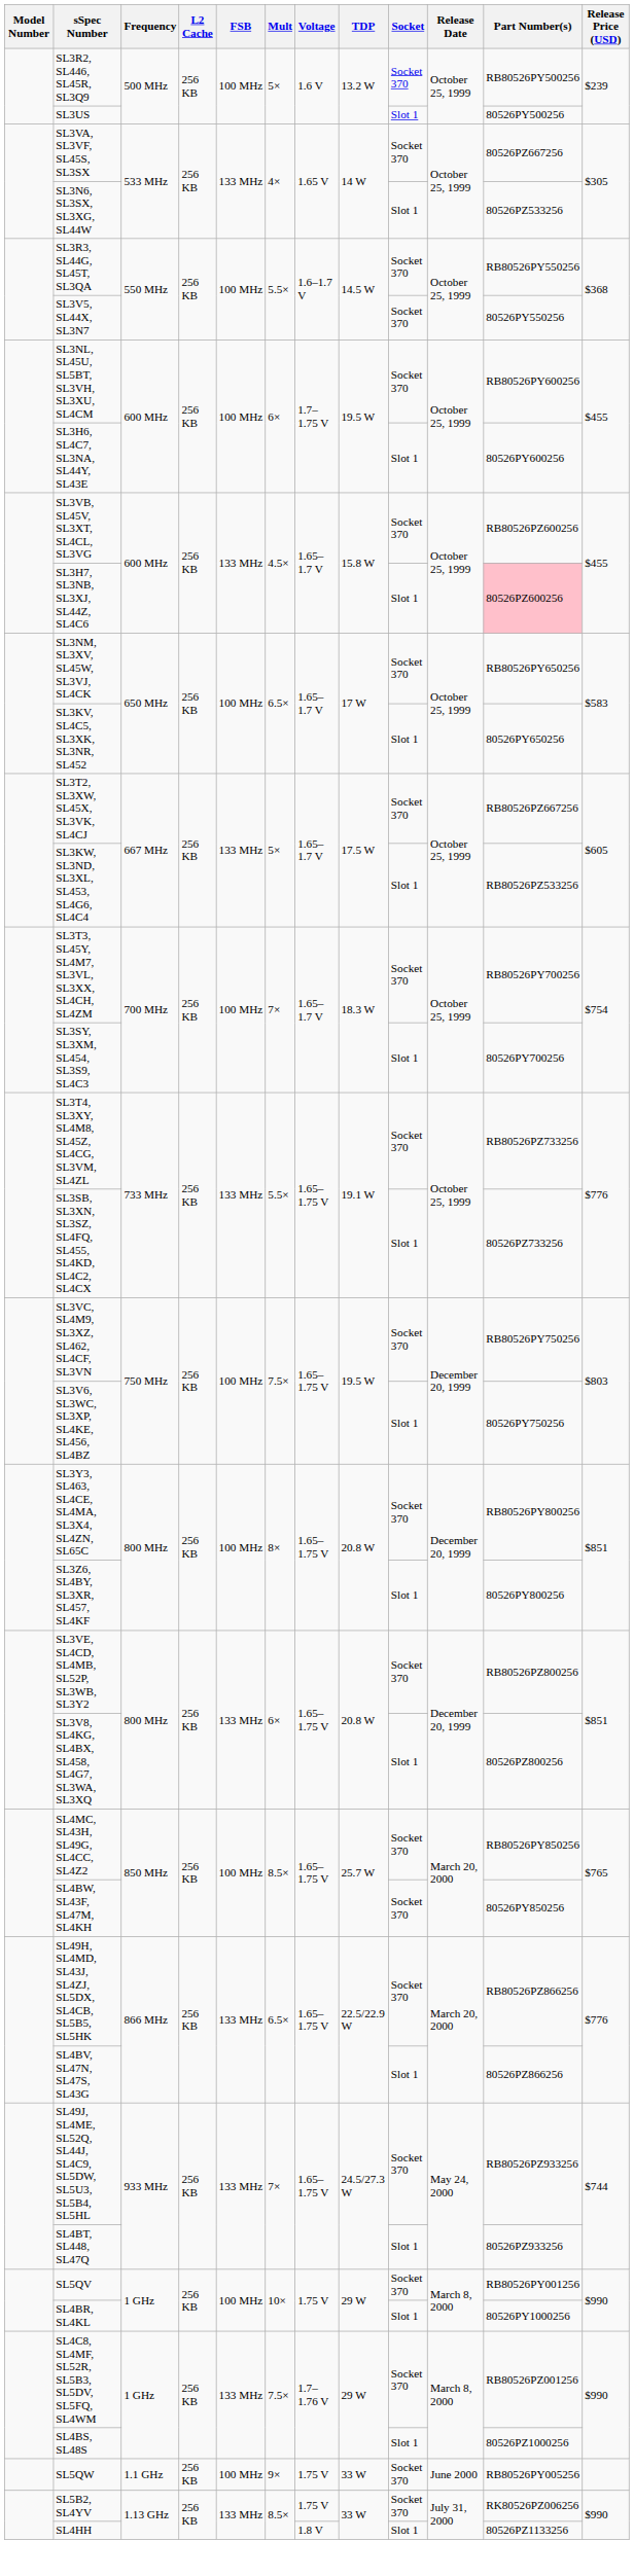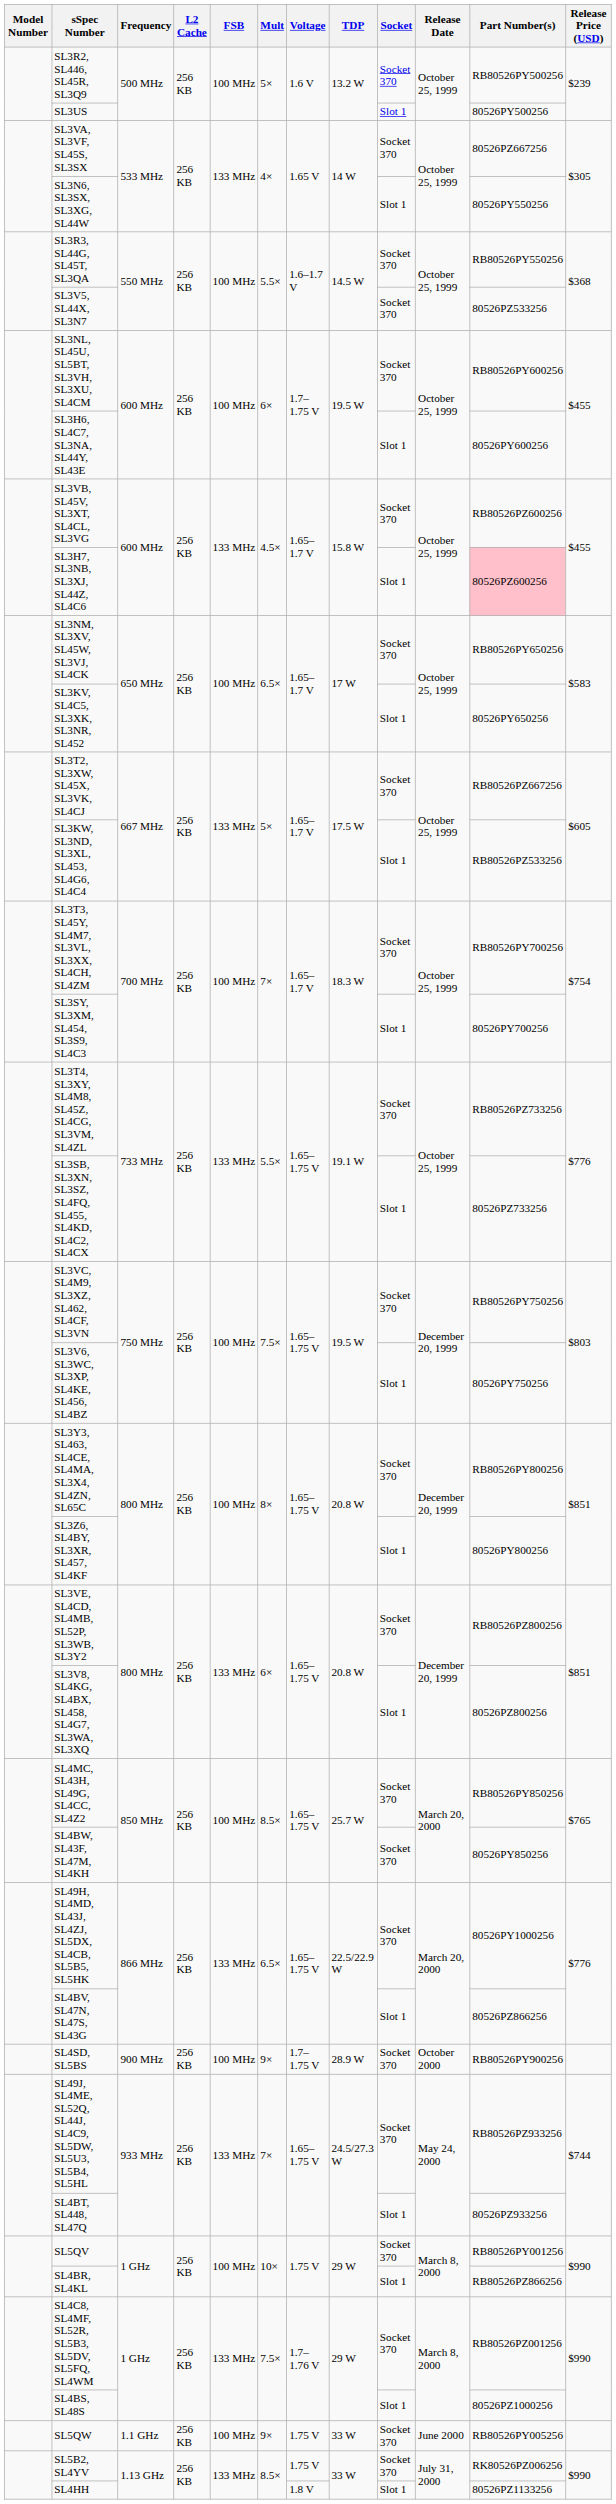 <table class="wikitable">
 <tr>
 <th>Model Number</th>
 <th>sSpec Number</th>
 <th>Frequency</th>
 <th><a href='#'>L2 Cache</a></th>
 <th><a href='#'>FSB</a></th>
 <th><a href='#'>Mult</a></th>
 <th><a href='#'>Voltage</a></th>
 <th><a href='#'>TDP</a></th>
 <th><a href='#'>Socket</a></th>
 <th>Release Date</th>
 <th>Part Number(s)</th>
 <th>Release Price (<a href='#'>USD</a>)</th>
 </tr>
 <tr>
 <td rowspan="2"></td>
 <td>SL3R2, SL446, SL45R, SL3Q9</td>
 <td rowspan="2">500 MHz</td>
 <td rowspan="2">256 KB</td>
 <td rowspan="2">100 MHz</td>
 <td rowspan="2">5×</td>
 <td rowspan="2">1.6 V</td>
 <td rowspan="2">13.2 W</td>
 <td><a href='#'>Socket 370</a></td>
 <td rowspan="2">October 25, 1999</td>
 <td>RB80526PY500256</td>
 <td rowspan="2">$239</td>
 </tr>
 <tr>
 <td>SL3US</td>
 <td><a href='#'>Slot 1</a></td>
 <td>80526PY500256</td>
 </tr>
 <tr>
 <td rowspan="2"></td>
 <td>SL3VA, SL3VF, SL45S, SL3SX</td>
 <td rowspan="2">533 MHz</td>
 <td rowspan="2">256 KB</td>
 <td rowspan="2">133 MHz</td>
 <td rowspan="2">4×</td>
 <td rowspan="2">1.65 V</td>
 <td rowspan="2">14 W</td>
 <td>Socket 370</td>
 <td rowspan="2">October 25, 1999</td>
 <td>80526PZ667256</td>
 <td rowspan="2">$305</td>
 </tr>
 <tr>
 <td>SL3N6, SL3SX, SL3XG, SL44W</td>
 <td>Slot 1</td>
-<td>80526PZ533256</td>
+<td>80526PY550256</td>
 </tr>
 <tr>
 <td rowspan="2"></td>
 <td>SL3R3, SL44G, SL45T, SL3QA</td>
 <td rowspan="2">550 MHz</td>
 <td rowspan="2">256 KB</td>
 <td rowspan="2">100 MHz</td>
 <td rowspan="2">5.5×</td>
 <td rowspan="2">1.6–1.7 V</td>
 <td rowspan="2">14.5 W</td>
 <td>Socket 370</td>
 <td rowspan="2">October 25, 1999</td>
 <td>RB80526PY550256</td>
 <td rowspan="2">$368</td>
 </tr>
 <tr>
 <td>SL3V5, SL44X, SL3N7</td>
 <td>Socket 370</td>
-<td>80526PY550256</td>
+<td>80526PZ533256</td>
 </tr>
 <tr>
 <td rowspan="2"></td>
 <td>SL3NL, SL45U, SL5BT, SL3VH, SL3XU, SL4CM</td>
 <td rowspan="2">600 MHz</td>
 <td rowspan="2">256 KB</td>
 <td rowspan="2">100 MHz</td>
 <td rowspan="2">6×</td>
 <td rowspan="2">1.7–1.75 V</td>
 <td rowspan="2">19.5 W</td>
 <td>Socket 370</td>
 <td rowspan="2">October 25, 1999</td>
 <td>RB80526PY600256</td>
 <td rowspan="2">$455</td>
 </tr>
 <tr>
 <td>SL3H6, SL4C7, SL3NA, SL44Y, SL43E</td>
 <td>Slot 1</td>
 <td>80526PY600256</td>
 </tr>
 <tr>
 <td rowspan="2"></td>
 <td>SL3VB, SL45V, SL3XT, SL4CL, SL3VG</td>
 <td rowspan="2">600 MHz</td>
 <td rowspan="2">256 KB</td>
 <td rowspan="2">133 MHz</td>
 <td rowspan="2">4.5×</td>
 <td rowspan="2">1.65–1.7 V</td>
 <td rowspan="2">15.8 W</td>
 <td>Socket 370</td>
 <td rowspan="2">October 25, 1999</td>
 <td>RB80526PZ600256</td>
 <td rowspan="2">$455</td>
 </tr>
 <tr>
 <td>SL3H7, SL3NB, SL3XJ, SL44Z, SL4C6</td>
 <td>Slot 1</td>
 <td style="background: pink;">80526PZ600256</td>
 </tr>
 <tr>
 <td rowspan="2"></td>
 <td>SL3NM, SL3XV, SL45W, SL3VJ, SL4CK</td>
 <td rowspan="2">650 MHz</td>
 <td rowspan="2">256 KB</td>
 <td rowspan="2">100 MHz</td>
 <td rowspan="2">6.5×</td>
 <td rowspan="2">1.65–1.7 V</td>
 <td rowspan="2">17 W</td>
 <td>Socket 370</td>
 <td rowspan="2">October 25, 1999</td>
 <td>RB80526PY650256</td>
 <td rowspan="2">$583</td>
 </tr>
 <tr>
 <td>SL3KV, SL4C5, SL3XK, SL3NR, SL452</td>
 <td>Slot 1</td>
 <td>80526PY650256</td>
 </tr>
 <tr>
 <td rowspan="2"></td>
 <td>SL3T2, SL3XW, SL45X, SL3VK, SL4CJ</td>
 <td rowspan="2">667 MHz</td>
 <td rowspan="2">256 KB</td>
 <td rowspan="2">133 MHz</td>
 <td rowspan="2">5×</td>
 <td rowspan="2">1.65–1.7 V</td>
 <td rowspan="2">17.5 W</td>
 <td>Socket 370</td>
 <td rowspan="2">October 25, 1999</td>
 <td>RB80526PZ667256</td>
 <td rowspan="2">$605</td>
 </tr>
 <tr>
 <td>SL3KW, SL3ND, SL3XL, SL453, SL4G6, SL4C4</td>
 <td>Slot 1</td>
 <td>RB80526PZ533256</td>
 </tr>
 <tr>
 <td rowspan="2"></td>
 <td>SL3T3, SL45Y, SL4M7, SL3VL, SL3XX, SL4CH, SL4ZM</td>
 <td rowspan="2">700 MHz</td>
 <td rowspan="2">256 KB</td>
 <td rowspan="2">100 MHz</td>
 <td rowspan="2">7×</td>
 <td rowspan="2">1.65–1.7 V</td>
 <td rowspan="2">18.3 W</td>
 <td>Socket 370</td>
 <td rowspan="2">October 25, 1999</td>
 <td>RB80526PY700256</td>
 <td rowspan="2">$754</td>
 </tr>
 <tr>
 <td>SL3SY, SL3XM, SL454, SL3S9, SL4C3</td>
 <td>Slot 1</td>
 <td>80526PY700256</td>
 </tr>
 <tr>
 <td rowspan="2"></td>
 <td>SL3T4, SL3XY, SL4M8, SL45Z, SL4CG, SL3VM, SL4ZL</td>
 <td rowspan="2">733 MHz</td>
 <td rowspan="2">256 KB</td>
 <td rowspan="2">133 MHz</td>
 <td rowspan="2">5.5×</td>
 <td rowspan="2">1.65–1.75 V</td>
 <td rowspan="2">19.1 W</td>
 <td>Socket 370</td>
 <td rowspan="2">October 25, 1999</td>
 <td>RB80526PZ733256</td>
 <td rowspan="2">$776</td>
 </tr>
 <tr>
 <td>SL3SB, SL3XN, SL3SZ, SL4FQ, SL455, SL4KD, SL4C2, SL4CX</td>
 <td>Slot 1</td>
 <td>80526PZ733256</td>
 </tr>
 <tr>
 <td rowspan="2"></td>
 <td>SL3VC, SL4M9, SL3XZ, SL462, SL4CF, SL3VN</td>
 <td rowspan="2">750 MHz</td>
 <td rowspan="2">256 KB</td>
 <td rowspan="2">100 MHz</td>
 <td rowspan="2">7.5×</td>
 <td rowspan="2">1.65–1.75 V</td>
 <td rowspan="2">19.5 W</td>
 <td>Socket 370</td>
 <td rowspan="2">December 20, 1999</td>
 <td>RB80526PY750256</td>
 <td rowspan="2">$803</td>
 </tr>
 <tr>
 <td>SL3V6, SL3WC, SL3XP, SL4KE, SL456, SL4BZ</td>
 <td>Slot 1</td>
 <td>80526PY750256</td>
 </tr>
 <tr>
 <td rowspan="2"></td>
 <td>SL3Y3, SL463, SL4CE, SL4MA, SL3X4, SL4ZN, SL65C</td>
 <td rowspan="2">800 MHz</td>
 <td rowspan="2">256 KB</td>
 <td rowspan="2">100 MHz</td>
 <td rowspan="2">8×</td>
 <td rowspan="2">1.65–1.75 V</td>
 <td rowspan="2">20.8 W</td>
 <td>Socket 370</td>
 <td rowspan="2">December 20, 1999</td>
 <td>RB80526PY800256</td>
 <td rowspan="2">$851</td>
 </tr>
 <tr>
 <td>SL3Z6, SL4BY, SL3XR, SL457, SL4KF</td>
 <td>Slot 1</td>
 <td>80526PY800256</td>
 </tr>
 <tr>
 <td rowspan="2"></td>
 <td>SL3VE, SL4CD, SL4MB, SL52P, SL3WB, SL3Y2</td>
 <td rowspan="2">800 MHz</td>
 <td rowspan="2">256 KB</td>
 <td rowspan="2">133 MHz</td>
 <td rowspan="2">6×</td>
 <td rowspan="2">1.65–1.75 V</td>
 <td rowspan="2">20.8 W</td>
 <td>Socket 370</td>
 <td rowspan="2">December 20, 1999</td>
 <td>RB80526PZ800256</td>
 <td rowspan="2">$851</td>
 </tr>
 <tr>
 <td>SL3V8, SL4KG, SL4BX, SL458, SL4G7, SL3WA, SL3XQ</td>
 <td>Slot 1</td>
 <td>80526PZ800256</td>
 </tr>
 <tr>
 <td rowspan="2"></td>
 <td>SL4MC, SL43H, SL49G, SL4CC, SL4Z2</td>
 <td rowspan="2">850 MHz</td>
 <td rowspan="2">256 KB</td>
 <td rowspan="2">100 MHz</td>
 <td rowspan="2">8.5×</td>
 <td rowspan="2">1.65–1.75 V</td>
 <td rowspan="2">25.7 W</td>
 <td>Socket 370</td>
 <td rowspan="2">March 20, 2000</td>
 <td>RB80526PY850256</td>
 <td rowspan="2">$765</td>
 </tr>
 <tr>
 <td>SL4BW, SL43F, SL47M, SL4KH</td>
 <td>Socket 370</td>
 <td>80526PY850256</td>
 </tr>
 <tr>
 <td rowspan="2"></td>
 <td>SL49H, SL4MD, SL43J, SL4ZJ, SL5DX, SL4CB, SL5B5, SL5HK</td>
 <td rowspan="2">866 MHz</td>
 <td rowspan="2">256 KB</td>
 <td rowspan="2">133 MHz</td>
 <td rowspan="2">6.5×</td>
 <td rowspan="2">1.65–1.75 V</td>
 <td rowspan="2">22.5/22.9 W</td>
 <td>Socket 370</td>
 <td rowspan="2">March 20, 2000</td>
-<td>RB80526PZ866256</td>
+<td>80526PY1000256</td>
 <td rowspan="2">$776</td>
 </tr>
 <tr>
 <td>SL4BV, SL47N, SL47S, SL43G</td>
 <td>Slot 1</td>
 <td>80526PZ866256</td>
+</tr>
+<tr>
+<td></td>
+<td>SL4SD, SL5BS</td>
+<td>900 MHz</td>
+<td>256 KB</td>
+<td>100 MHz</td>
+<td>9×</td>
+<td>1.7–1.75 V</td>
+<td>28.9 W</td>
+<td>Socket 370</td>
+<td>October 2000</td>
+<td>RB80526PY900256</td>
+<td></td>
 </tr>
 <tr>
 <td rowspan="2"></td>
 <td>SL49J, SL4ME, SL52Q, SL44J, SL4C9, SL5DW, SL5U3, SL5B4, SL5HL</td>
 <td rowspan="2">933 MHz</td>
 <td rowspan="2">256 KB</td>
 <td rowspan="2">133 MHz</td>
 <td rowspan="2">7×</td>
 <td rowspan="2">1.65–1.75 V</td>
 <td rowspan="2">24.5/27.3 W</td>
 <td>Socket 370</td>
 <td rowspan="2">May 24, 2000</td>
 <td>RB80526PZ933256</td>
 <td rowspan="2">$744</td>
 </tr>
 <tr>
 <td>SL4BT, SL448, SL47Q</td>
 <td>Slot 1</td>
 <td>80526PZ933256</td>
 </tr>
 <tr>
 <td rowspan="2"></td>
 <td>SL5QV</td>
 <td rowspan="2">1 GHz</td>
 <td rowspan="2">256 KB</td>
 <td rowspan="2">100 MHz</td>
 <td rowspan="2">10×</td>
 <td rowspan="2">1.75 V</td>
 <td rowspan="2">29 W</td>
 <td>Socket 370</td>
 <td rowspan="2">March 8, 2000</td>
 <td>RB80526PY001256</td>
 <td rowspan="2">$990</td>
 </tr>
 <tr>
 <td>SL4BR, SL4KL</td>
 <td>Slot 1</td>
-<td>80526PY1000256</td>
+<td>RB80526PZ866256</td>
 </tr>
 <tr>
 <td rowspan="2"></td>
 <td>SL4C8, SL4MF, SL52R, SL5B3, SL5DV, SL5FQ, SL4WM</td>
 <td rowspan="2">1 GHz</td>
 <td rowspan="2">256 KB</td>
 <td rowspan="2">133 MHz</td>
 <td rowspan="2">7.5×</td>
 <td rowspan="2">1.7–1.76 V</td>
 <td rowspan="2">29 W</td>
 <td>Socket 370</td>
 <td rowspan="2">March 8, 2000</td>
 <td>RB80526PZ001256</td>
 <td rowspan="2">$990</td>
 </tr>
 <tr>
 <td>SL4BS, SL48S</td>
 <td>Slot 1</td>
 <td>80526PZ1000256</td>
 </tr>
 <tr>
 <td></td>
 <td>SL5QW</td>
 <td>1.1 GHz</td>
 <td>256 KB</td>
 <td>100 MHz</td>
 <td>9×</td>
 <td>1.75 V</td>
 <td>33 W</td>
 <td>Socket 370</td>
 <td>June 2000</td>
 <td>RB80526PY005256</td>
 <td></td>
 </tr>
 <tr>
 <td rowspan="2"></td>
 <td>SL5B2, SL4YV</td>
 <td rowspan="2">1.13 GHz</td>
 <td rowspan="2">256 KB</td>
 <td rowspan="2">133 MHz</td>
 <td rowspan="2">8.5×</td>
 <td>1.75 V</td>
 <td rowspan="2">33 W</td>
 <td>Socket 370</td>
 <td rowspan="2">July 31, 2000</td>
 <td>RK80526PZ006256</td>
 <td rowspan="2">$990</td>
 </tr>
 <tr>
 <td>SL4HH</td>
 <td>1.8 V</td>
 <td>Slot 1</td>
 <td>80526PZ1133256</td>
 </tr>
 </table>
